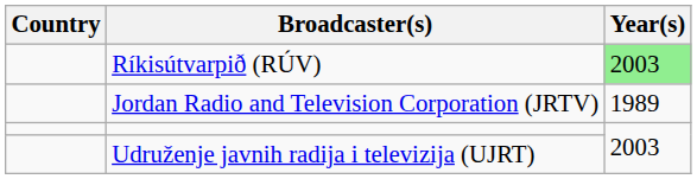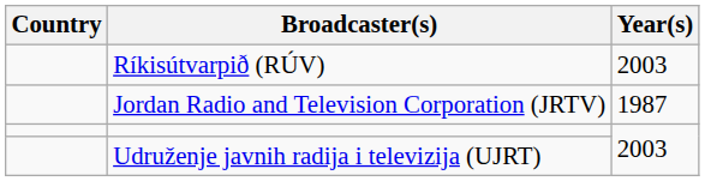 <table class="wikitable sortable">
 <tr>
 <th>Country</th>
 <th>Broadcaster(s)</th>
 <th>Year(s)</th>
 </tr>
 <tr>
 <td></td>
 <td><a href='#'>Ríkisútvarpið</a> (RÚV)</td>
-<td style="background: lightgreen;">2003</td>
+<td>2003</td>
 </tr>
 <tr>
 <td></td>
 <td><a href='#'>Jordan Radio and Television Corporation</a> (JRTV)</td>
-<td>1989</td>
+<td>1987</td>
 </tr>
 <tr>
 <td></td>
 <td></td>
 <td rowspan="2">2003</td>
 </tr>
 <tr>
 <td></td>
 <td><a href='#'>Udruženje javnih radija i televizija</a> (UJRT)</td>
 </tr>
 </table>
